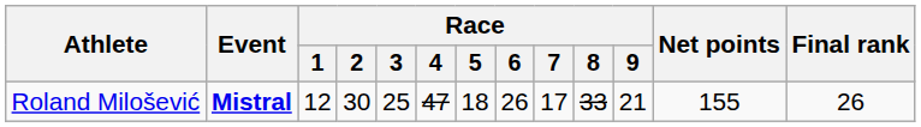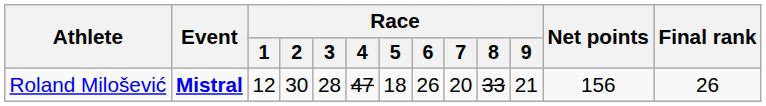 <table class="wikitable" style="font-size:90%;">
 <tr>
 <th rowspan=2>Athlete</th>
 <th rowspan=2>Event</th>
 <th colspan=9>Race</th>
 <th rowspan=2>Net points</th>
 <th rowspan=2>Final rank</th>
 </tr>
 <tr style="font-size:95%">
 <th>1</th>
 <th>2</th>
 <th>3</th>
 <th>4</th>
 <th>5</th>
 <th>6</th>
 <th>7</th>
 <th>8</th>
 <th>9</th>
 </tr>
 <tr align=center>
 <td align=left><a href='#'>Roland Milošević</a></td>
 <td align=left><strong><a href='#'>Mistral</a></strong></td>
 <td>12</td>
 <td>30</td>
-<td>25</td>
+<td>28</td>
 <td><s>47</s></td>
 <td>18</td>
 <td>26</td>
-<td>17</td>
+<td>20</td>
 <td><s>33</s></td>
 <td>21</td>
-<td>155</td>
+<td>156</td>
 <td>26</td>
 </tr>
 </table>
